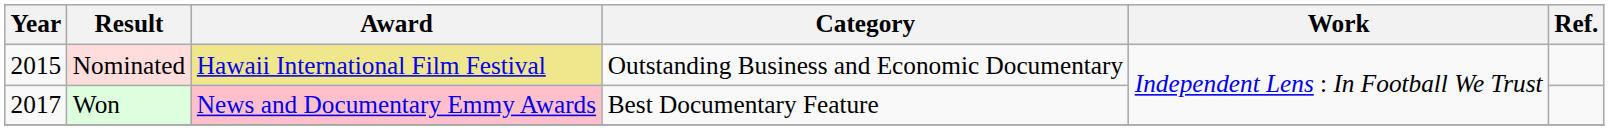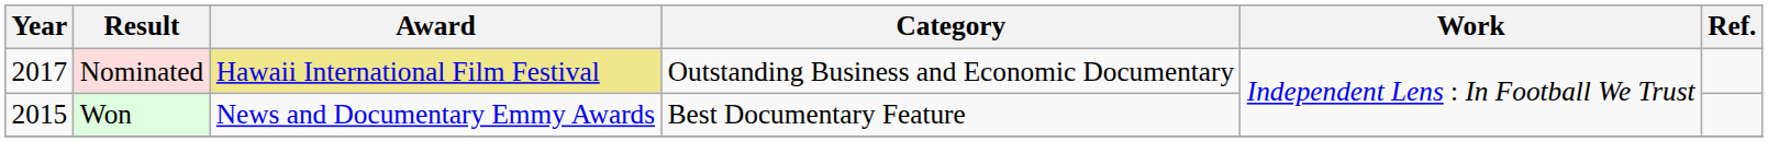 <table class="wikitable">
 <tr>
 <th>Year</th>
 <th>Result</th>
 <th>Award</th>
 <th>Category</th>
 <th>Work</th>
 <th>Ref.</th>
 </tr>
 <tr>
-<td>2015</td>
+<td>2017</td>
 <td style="background: #ffdddd">Nominated</td>
 <td style="background: khaki;"><a href='#'>Hawaii International Film Festival</a></td>
 <td>Outstanding Business and Economic Documentary</td>
 <td rowspan="2"><em><a href='#'>Independent Lens</a></em> : <em>In Football We Trust</em></td>
 <td></td>
 </tr>
 <tr>
-<td>2017</td>
+<td>2015</td>
 <td style="background: #ddffdd">Won</td>
-<td style="background: pink;"><a href='#'>News and Documentary Emmy Awards</a></td>
+<td><a href='#'>News and Documentary Emmy Awards</a></td>
 <td>Best Documentary Feature</td>
 <td></td>
 </tr>
 <tr>
 </tr>
 </table>
